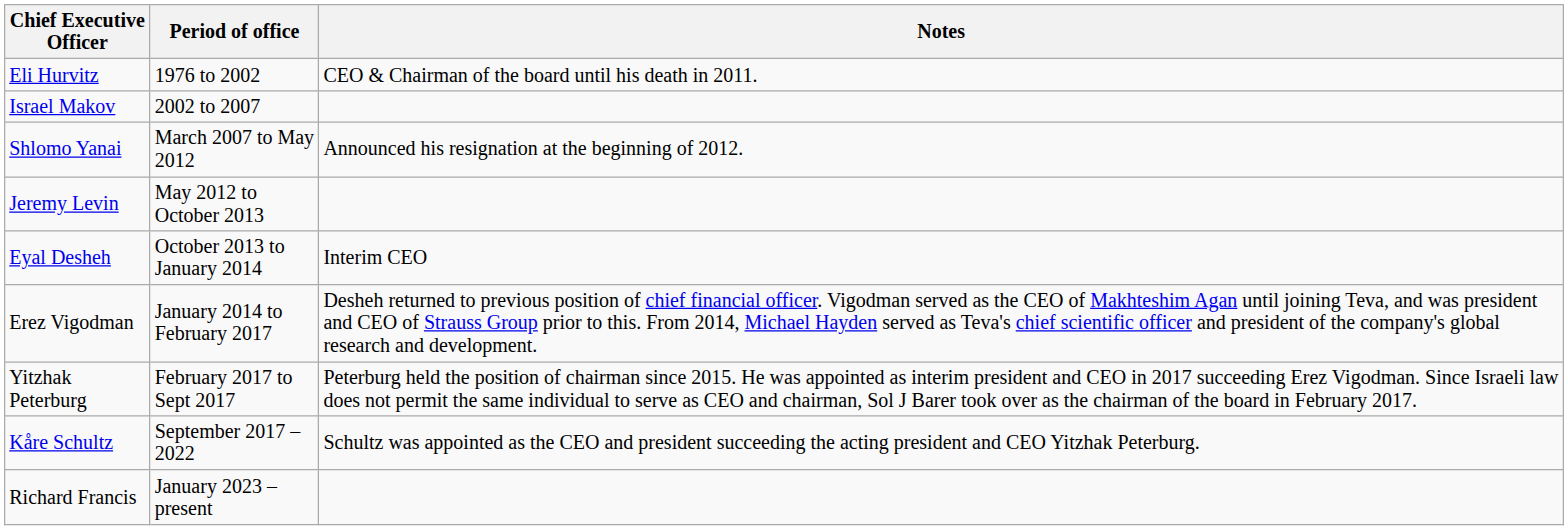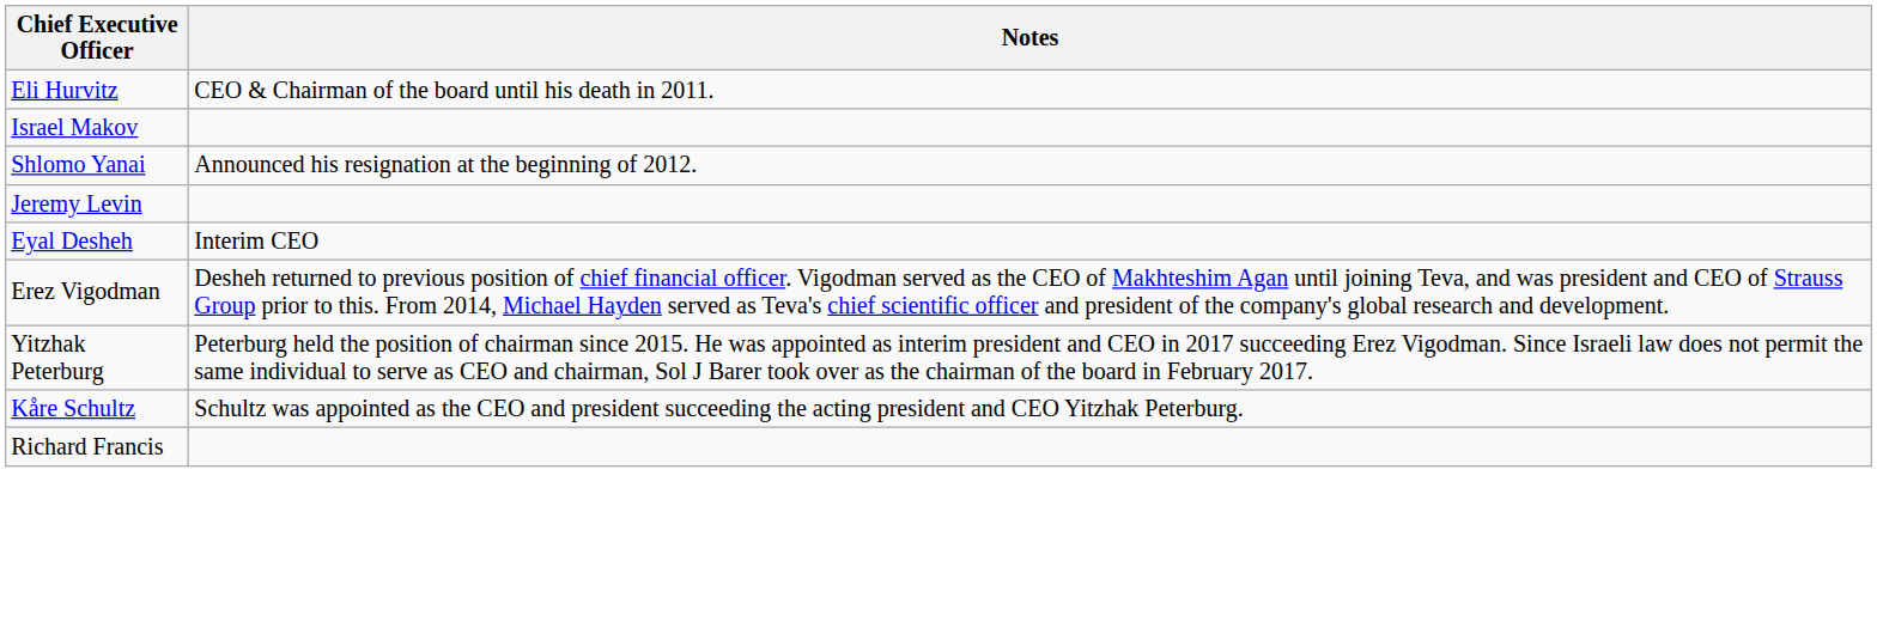 <table class="wikitable">
 <tr>
 <th>Chief Executive Officer</th>
-<th>Period of office</th>
 <th>Notes</th>
 </tr>
 <tr>
 <td><a href='#'>Eli Hurvitz</a></td>
-<td>1976 to 2002</td>
 <td>CEO & Chairman of the board until his death in 2011.</td>
 </tr>
 <tr>
 <td><a href='#'>Israel Makov</a></td>
-<td>2002 to 2007</td>
 <td></td>
 </tr>
 <tr>
 <td><a href='#'>Shlomo Yanai</a></td>
-<td>March 2007 to May 2012</td>
 <td>Announced his resignation at the beginning of 2012.</td>
 </tr>
 <tr>
 <td><a href='#'>Jeremy Levin</a></td>
-<td>May 2012 to October 2013</td>
 <td></td>
 </tr>
 <tr>
 <td><a href='#'>Eyal Desheh</a></td>
-<td>October 2013 to January 2014</td>
 <td>Interim CEO</td>
 </tr>
 <tr>
 <td>Erez Vigodman</td>
-<td>January 2014 to February 2017</td>
 <td>Desheh returned to previous position of <a href='#'>chief financial officer</a>. Vigodman served as the CEO of <a href='#'>Makhteshim Agan</a> until joining Teva, and was president and CEO of <a href='#'>Strauss Group</a> prior to this. From 2014, <a href='#'>Michael Hayden</a> served as Teva's <a href='#'>chief scientific officer</a> and president of the company's global research and development.</td>
 </tr>
 <tr>
 <td>Yitzhak Peterburg</td>
-<td>February 2017 to Sept 2017</td>
 <td>Peterburg held the position of chairman since 2015. He was appointed as interim president and CEO in 2017 succeeding Erez Vigodman. Since Israeli law does not permit the same individual to serve as CEO and chairman, Sol J Barer took over as the chairman of the board in February 2017.</td>
 </tr>
 <tr>
 <td><a href='#'>Kåre Schultz</a></td>
-<td>September 2017 – 2022</td>
 <td>Schultz was appointed as the CEO and president succeeding the acting president and CEO Yitzhak Peterburg.</td>
 </tr>
 <tr>
 <td>Richard Francis</td>
-<td>January 2023 – present</td>
 <td></td>
 </tr>
 </table>
